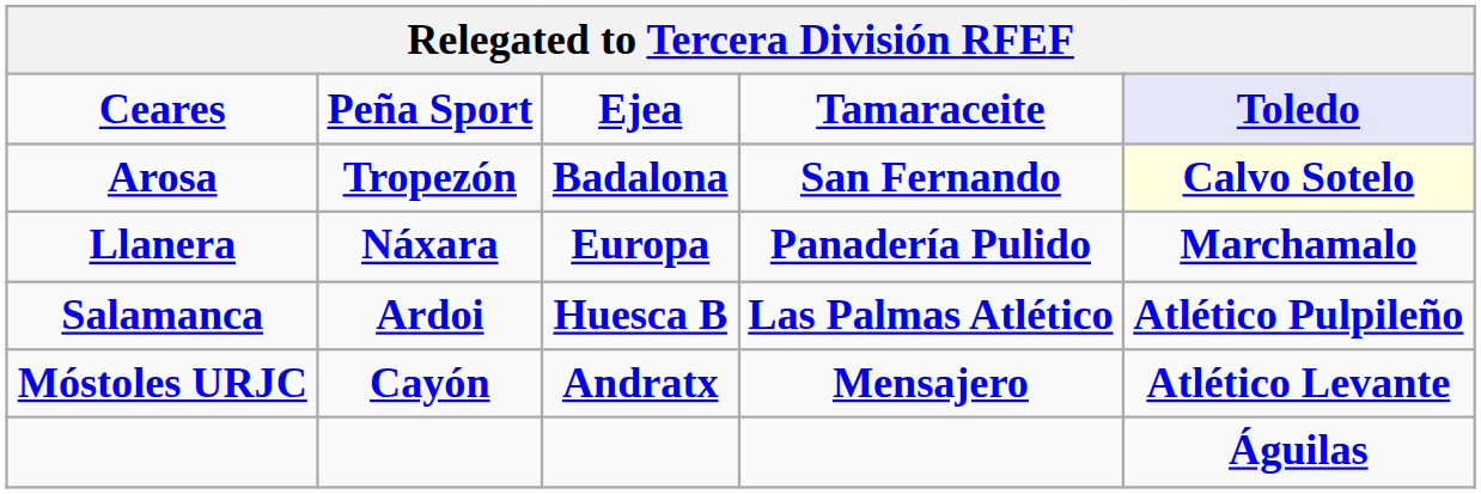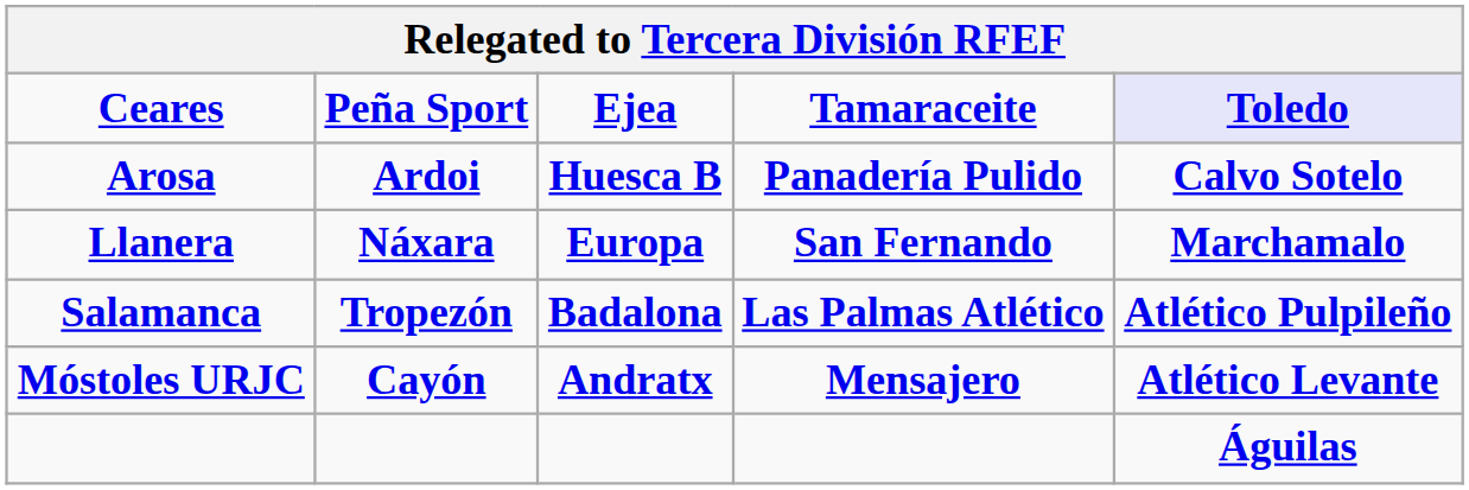 <table class="wikitable" style="text-align: center; margin: 0 auto;">
 <tr>
 <th colspan="6">Relegated to <a href='#'>Tercera División RFEF</a></th>
 </tr>
 <tr>
 <td><strong><a href='#'>Ceares</a></strong><br></td>
 <td><strong><a href='#'>Peña Sport</a></strong><br></td>
 <td><strong><a href='#'>Ejea</a></strong><br></td>
 <td><strong><a href='#'>Tamaraceite</a></strong><br></td>
 <td style="background: lavender;"><strong><a href='#'>Toledo</a></strong><br></td>
 </tr>
 <tr>
 <td><strong><a href='#'>Arosa</a></strong><br></td>
-<td><strong><a href='#'>Tropezón</a></strong><br></td>
-<td><strong><a href='#'>Badalona</a></strong><br></td>
-<td><strong><a href='#'>San Fernando</a></strong><br></td>
-<td style="background: lightyellow;"><strong><a href='#'>Calvo Sotelo</a></strong><br></td>
+<td><strong><a href='#'>Ardoi</a></strong><br></td>
+<td><strong><a href='#'>Huesca B</a></strong><br></td>
+<td><strong><a href='#'>Panadería Pulido</a></strong><br></td>
+<td><strong><a href='#'>Calvo Sotelo</a></strong><br></td>
 </tr>
 <tr>
 <td><strong><a href='#'>Llanera</a></strong><br></td>
 <td><strong><a href='#'>Náxara</a></strong><br></td>
 <td><strong><a href='#'>Europa</a></strong><br></td>
-<td><strong><a href='#'>Panadería Pulido</a></strong><br></td>
+<td><strong><a href='#'>San Fernando</a></strong><br></td>
 <td><strong><a href='#'>Marchamalo</a></strong><br></td>
 </tr>
 <tr>
 <td><strong><a href='#'>Salamanca</a></strong><br></td>
-<td><strong><a href='#'>Ardoi</a></strong><br></td>
-<td><strong><a href='#'>Huesca B</a></strong><br></td>
+<td><strong><a href='#'>Tropezón</a></strong><br></td>
+<td><strong><a href='#'>Badalona</a></strong><br></td>
 <td><strong><a href='#'>Las Palmas Atlético</a></strong><br></td>
 <td><strong><a href='#'>Atlético Pulpileño</a></strong><br></td>
 </tr>
 <tr>
 <td><strong><a href='#'>Móstoles URJC</a></strong><br></td>
 <td><strong><a href='#'>Cayón</a></strong><br></td>
 <td><strong><a href='#'>Andratx</a></strong><br></td>
 <td><strong><a href='#'>Mensajero</a></strong><br></td>
 <td><strong><a href='#'>Atlético Levante</a></strong><br></td>
 </tr>
 <tr>
 <td></td>
 <td></td>
 <td></td>
 <td></td>
 <td><strong><a href='#'>Águilas</a></strong><br></td>
 </tr>
 </table>
